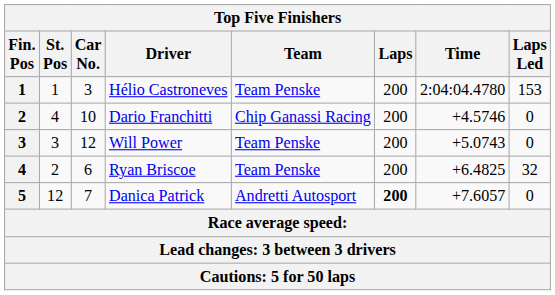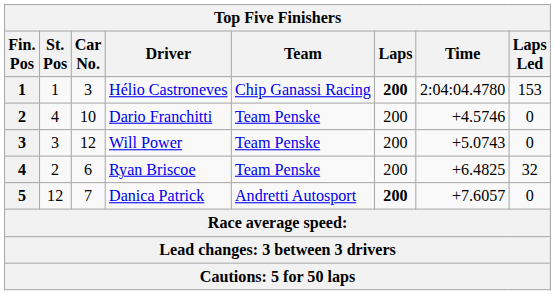 <table class="wikitable" style="font-size:95%;">
 <tr>
 <th colspan=9>Top Five Finishers</th>
 </tr>
 <tr>
 <th>Fin.<br>Pos</th>
 <th>St.<br>Pos</th>
 <th>Car<br>No.</th>
 <th>Driver</th>
 <th>Team</th>
 <th>Laps</th>
 <th>Time</th>
 <th>Laps<br>Led</th>
 </tr>
 <tr>
 <th>1</th>
 <td align=center>1</td>
 <td align=center>3</td>
 <td> <a href='#'>Hélio Castroneves</a></td>
-<td><a href='#'>Team Penske</a></td>
-<td align=center>200</td>
+<td><a href='#'>Chip Ganassi Racing</a></td>
+<td align=center><strong>200</strong></td>
 <td align=right>2:04:04.4780</td>
 <td align=center>153</td>
 </tr>
 <tr>
 <th>2</th>
 <td align=center>4</td>
 <td align=center>10</td>
 <td> <a href='#'>Dario Franchitti</a></td>
-<td><a href='#'>Chip Ganassi Racing</a></td>
+<td><a href='#'>Team Penske</a></td>
 <td align=center>200</td>
 <td align=right>+4.5746</td>
 <td align=center>0</td>
 </tr>
 <tr>
 <th>3</th>
 <td align=center>3</td>
 <td align=center>12</td>
 <td> <a href='#'>Will Power</a></td>
 <td><a href='#'>Team Penske</a></td>
 <td align=center>200</td>
 <td align=right>+5.0743</td>
 <td align=center>0</td>
 </tr>
 <tr>
 <th>4</th>
 <td align=center>2</td>
 <td align=center>6</td>
 <td> <a href='#'>Ryan Briscoe</a></td>
 <td><a href='#'>Team Penske</a></td>
 <td align=center>200</td>
 <td align=right>+6.4825</td>
 <td align=center>32</td>
 </tr>
 <tr>
 <th>5</th>
 <td align=center>12</td>
 <td align=center>7</td>
 <td> <a href='#'>Danica Patrick</a></td>
 <td><a href='#'>Andretti Autosport</a></td>
 <td align=center><strong>200</strong></td>
 <td align=right>+7.6057</td>
 <td align=center>0</td>
 </tr>
 <tr>
 <th colspan=9>Race average speed: </th>
 </tr>
 <tr>
 <th colspan=9>Lead changes: 3 between 3 drivers</th>
 </tr>
 <tr>
 <th colspan=9>Cautions: 5 for 50 laps</th>
 </tr>
 </table>
